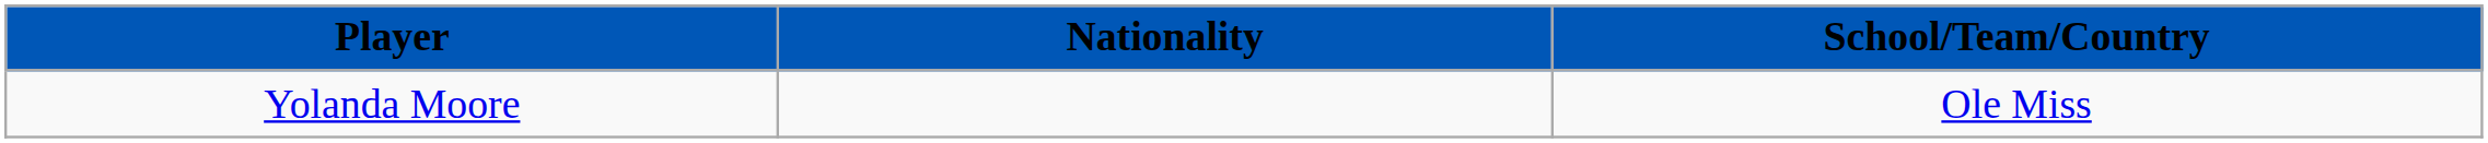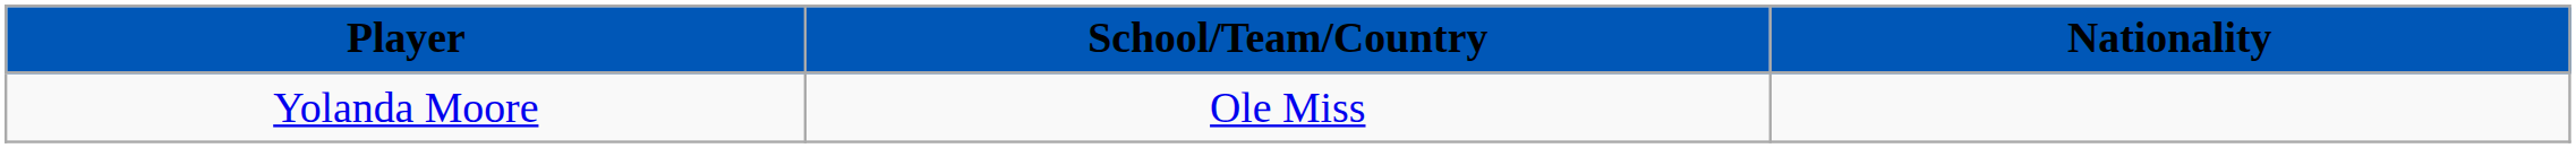 <table class="wikitable" style="text-align:center; width:60em">
 <tr>
 <th style="background: #0057B7" width="10%"><span>Player</span></th>
+<th style="background: #0057B7" width="10%"><span>School/Team/Country</span></th>
 <th style="background: #0057B7" width="10%"><span>Nationality</span></th>
-<th style="background: #0057B7" width="10%"><span>School/Team/Country</span></th>
 </tr>
 <tr>
 <td><a href='#'>Yolanda Moore</a></td>
+<td><a href='#'>Ole Miss</a></td>
 <td></td>
-<td><a href='#'>Ole Miss</a></td>
 </tr>
 </table>
